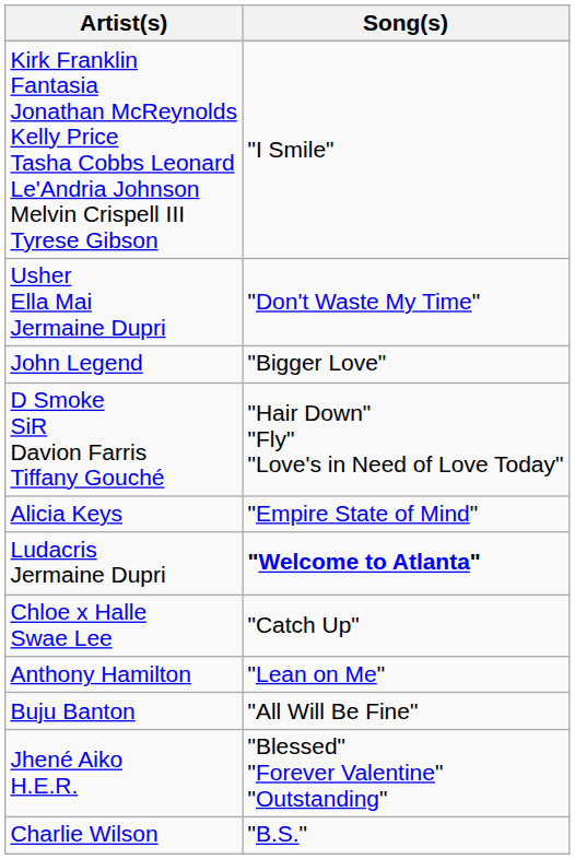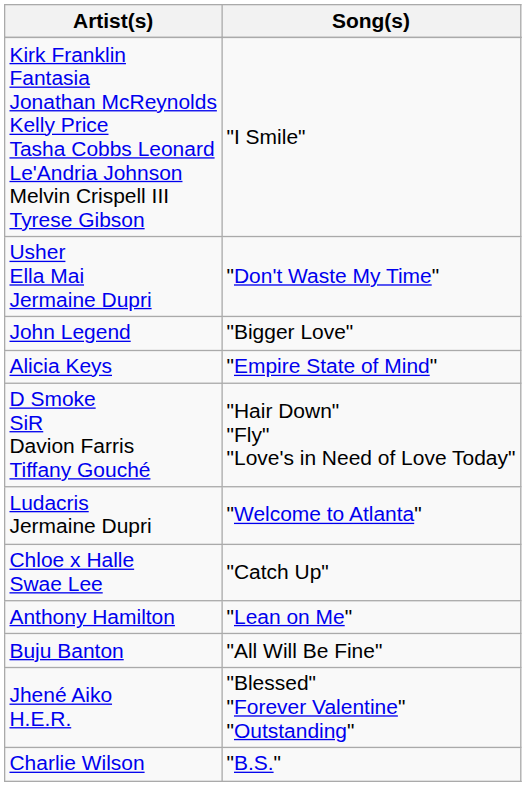 <table class="wikitable plainrowheaders">
 <tr>
 <th scope="col">Artist(s)</th>
 <th scope="col">Song(s)</th>
 </tr>
 <tr>
 </tr>
 <tr>
 <td><a href='#'>Kirk Franklin</a><br><a href='#'>Fantasia</a><br><a href='#'>Jonathan McReynolds</a><br><a href='#'>Kelly Price</a><br><a href='#'>Tasha Cobbs Leonard</a><br><a href='#'>Le'Andria Johnson</a><br>Melvin Crispell III<br><a href='#'>Tyrese Gibson</a></td>
 <td>"I Smile"</td>
 </tr>
 <tr>
 <td><a href='#'>Usher</a><br><a href='#'>Ella Mai</a><br><a href='#'>Jermaine Dupri</a></td>
 <td>"<a href='#'>Don't Waste My Time</a>"</td>
 </tr>
 <tr>
 <td><a href='#'>John Legend</a></td>
 <td>"Bigger Love"</td>
 </tr>
 <tr>
+<td><a href='#'>Alicia Keys</a></td>
+<td>"<a href='#'>Empire State of Mind</a>"</td>
+</tr>
+<tr>
 <td><a href='#'>D Smoke</a><br><a href='#'>SiR</a><br>Davion Farris<br><a href='#'>Tiffany Gouché</a></td>
 <td>"Hair Down"<br>"Fly"<br>"Love's in Need of Love Today"</td>
 </tr>
 <tr>
-<td><a href='#'>Alicia Keys</a></td>
-<td>"<a href='#'>Empire State of Mind</a>"</td>
-</tr>
-<tr>
 <td><a href='#'>Ludacris</a><br>Jermaine Dupri</td>
-<td><strong>"<a href='#'>Welcome to Atlanta</a>"</strong></td>
+<td>"<a href='#'>Welcome to Atlanta</a>"</td>
 </tr>
 <tr>
 <td><a href='#'>Chloe x Halle</a><br><a href='#'>Swae Lee</a></td>
 <td>"Catch Up"</td>
 </tr>
 <tr>
 <td><a href='#'>Anthony Hamilton</a></td>
 <td>"<a href='#'>Lean on Me</a>"</td>
 </tr>
 <tr>
 <td><a href='#'>Buju Banton</a></td>
 <td>"All Will Be Fine"</td>
 </tr>
 <tr>
 <td><a href='#'>Jhené Aiko</a><br><a href='#'>H.E.R.</a></td>
 <td>"Blessed"<br>"<a href='#'>Forever Valentine</a>"<br>"<a href='#'>Outstanding</a>"</td>
 </tr>
 <tr>
 <td><a href='#'>Charlie Wilson</a></td>
 <td>"<a href='#'>B.S.</a>"</td>
 </tr>
 <tr>
 </tr>
 </table>
